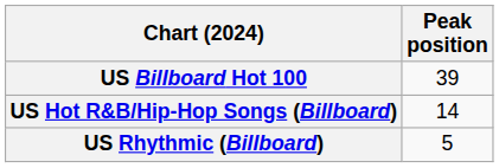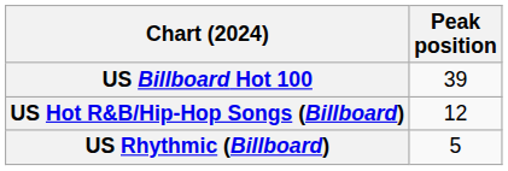 <table class="wikitable sortable plainrowheaders" style="text-align:center">
 <tr>
 <th scope="col">Chart (2024)</th>
 <th scope="col">Peak<br>position</th>
 </tr>
 <tr>
 <th scope="row">US <a href='#'><em>Billboard</em> Hot 100</a></th>
 <td>39</td>
 </tr>
 <tr>
 <th scope="row">US <a href='#'>Hot R&B/Hip-Hop Songs</a> (<em><a href='#'>Billboard</a></em>)</th>
-<td>14</td>
+<td>12</td>
 </tr>
 <tr>
 <th scope="row">US <a href='#'>Rhythmic</a> (<em><a href='#'>Billboard</a></em>)</th>
 <td>5</td>
 </tr>
 </table>
